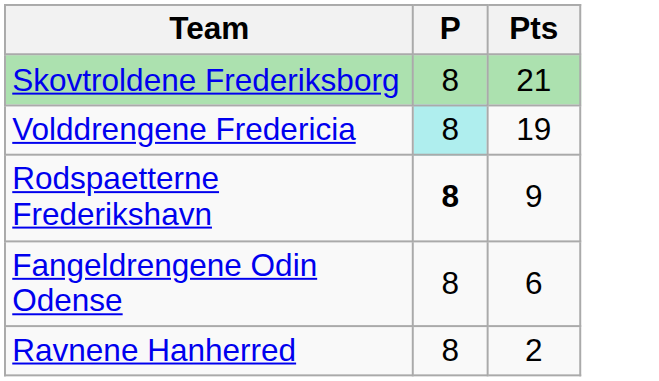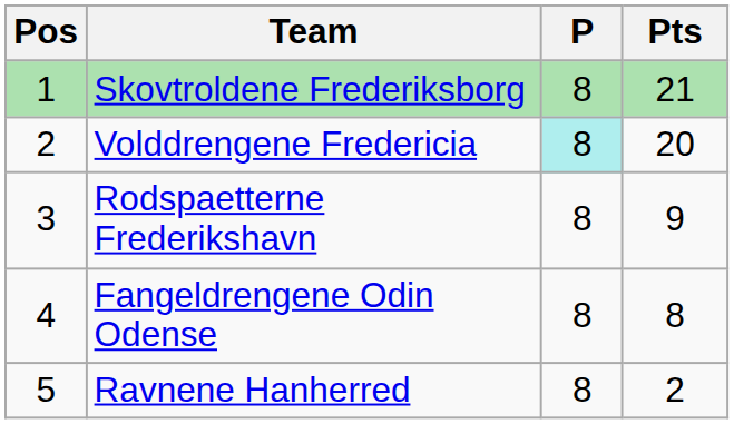 <table class="wikitable" style="font-size: 100%">
 <tr>
+<th width=20>Pos</th>
 <th width=200>Team</th>
 <th width=30>P</th>
 <th width=40>Pts</th>
 </tr>
 <tr align=center style="background:#ACE1AF;">
+<td>1</td>
 <td align="left"><a href='#'>Skovtroldene Frederiksborg</a></td>
 <td>8</td>
 <td>21</td>
 </tr>
 <tr align=center>
+<td>2</td>
 <td align="left"><a href='#'>Volddrengene Fredericia</a></td>
 <td style="background: paleturquoise;">8</td>
-<td>19</td>
+<td>20</td>
 </tr>
 <tr align=center>
+<td>3</td>
 <td align="left"><a href='#'>Rodspaetterne Frederikshavn</a></td>
-<td><strong>8</strong></td>
+<td>8</td>
 <td>9</td>
 </tr>
 <tr align=center>
+<td>4</td>
 <td align="left"><a href='#'>Fangeldrengene Odin Odense</a></td>
 <td>8</td>
-<td>6</td>
+<td>8</td>
 </tr>
 <tr align=center>
+<td>5</td>
 <td align="left"><a href='#'>Ravnene Hanherred</a></td>
 <td>8</td>
 <td>2</td>
 </tr>
 </table>
